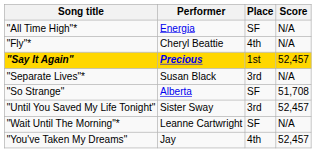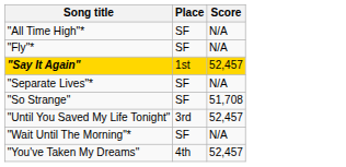 <table class="sortable wikitable">
 <tr>
 <th>Song title</th>
-<th>Performer</th>
 <th>Place</th>
 <th>Score</th>
 </tr>
 <tr>
 <td>"All Time High"*</td>
-<td><a href='#'>Energia</a></td>
 <td>SF</td>
 <td>N/A</td>
 </tr>
 <tr>
 <td>"Fly"*</td>
-<td>Cheryl Beattie</td>
-<td>4th</td>
+<td>SF</td>
 <td>N/A</td>
 </tr>
 <tr style="background:gold;">
 <td><strong><em>"Say It Again"</em></strong></td>
-<td><strong><em><a href='#'>Precious</a></em></strong></td>
 <td>1st</td>
 <td>52,457</td>
 </tr>
 <tr>
 <td>"Separate Lives"*</td>
-<td>Susan Black</td>
-<td>3rd</td>
+<td>SF</td>
 <td>N/A</td>
 </tr>
 <tr>
 <td>"So Strange"</td>
-<td><a href='#'>Alberta</a></td>
 <td>SF</td>
 <td>51,708</td>
 </tr>
 <tr>
 <td>"Until You Saved My Life Tonight"</td>
-<td>Sister Sway</td>
 <td>3rd</td>
 <td>52,457</td>
 </tr>
 <tr>
 <td>"Wait Until The Morning"*</td>
-<td>Leanne Cartwright</td>
 <td>SF</td>
 <td>N/A</td>
 </tr>
 <tr>
 <td>"You've Taken My Dreams"</td>
-<td>Jay</td>
 <td>4th</td>
 <td>52,457</td>
 </tr>
 </table>
